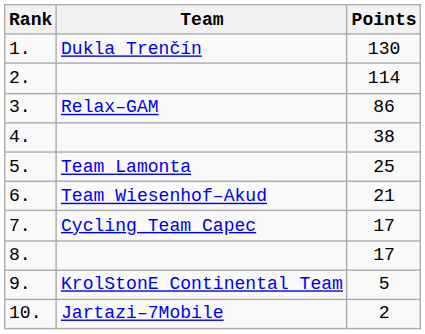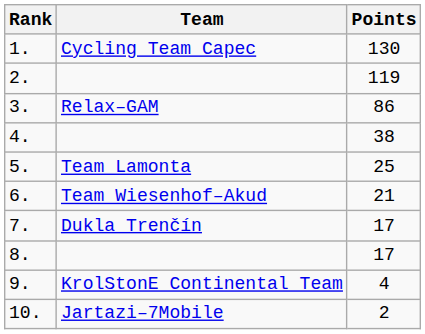 <table class="wikitable sortable">
 <tr>
 <th>Rank</th>
 <th>Team</th>
 <th>Points</th>
 </tr>
 <tr>
 <td>1.</td>
-<td><a href='#'>Dukla Trenčín</a></td>
+<td><a href='#'>Cycling Team Capec</a></td>
 <td align=center>130</td>
 </tr>
 <tr>
 <td>2.</td>
 <td></td>
-<td align=center>114</td>
+<td align=center>119</td>
 </tr>
 <tr>
 <td>3.</td>
 <td><a href='#'>Relax–GAM</a></td>
 <td align=center>86</td>
 </tr>
 <tr>
 <td>4.</td>
 <td></td>
 <td align=center>38</td>
 </tr>
 <tr>
 <td>5.</td>
 <td><a href='#'>Team Lamonta</a></td>
 <td align=center>25</td>
 </tr>
 <tr>
 <td>6.</td>
 <td><a href='#'>Team Wiesenhof–Akud</a></td>
 <td align=center>21</td>
 </tr>
 <tr>
 <td>7.</td>
-<td><a href='#'>Cycling Team Capec</a></td>
+<td><a href='#'>Dukla Trenčín</a></td>
 <td align=center>17</td>
 </tr>
 <tr>
 <td>8.</td>
 <td></td>
 <td align=center>17</td>
 </tr>
 <tr>
 <td>9.</td>
 <td><a href='#'>KrolStonE Continental Team</a></td>
-<td align=center>5</td>
+<td align=center>4</td>
 </tr>
 <tr>
 <td>10.</td>
 <td><a href='#'>Jartazi–7Mobile</a></td>
 <td align=center>2</td>
 </tr>
 </table>
